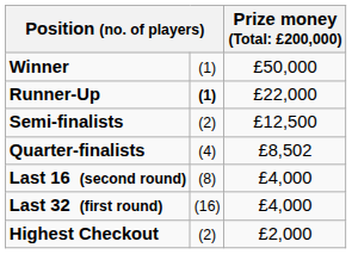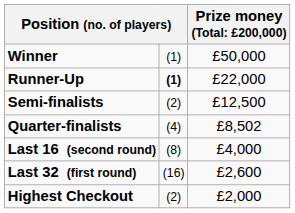 <table class="wikitable">
 <tr>
 <th colspan=2>Position <small>(no. of players)</small></th>
 <th>Prize money<br><small>(Total: £200,000)</small></th>
 </tr>
 <tr>
 <td><strong>Winner</strong></td>
 <td align=center><small>(1)</small></td>
 <td align=center>£50,000</td>
 </tr>
 <tr>
 <td><strong>Runner-Up</strong></td>
 <td align=center><strong><small>(1)</small></strong></td>
 <td align=center>£22,000</td>
 </tr>
 <tr>
 <td><strong>Semi-finalists</strong></td>
 <td align=center><small>(2)</small></td>
 <td align=center>£12,500</td>
 </tr>
 <tr>
 <td><strong>Quarter-finalists</strong></td>
 <td align=center><small>(4)</small></td>
 <td align=center>£8,502</td>
 </tr>
 <tr>
 <td><strong>Last 16  <small>(second round)</small></strong></td>
 <td align=center><small>(8)</small></td>
 <td align=center>£4,000</td>
 </tr>
 <tr>
 <td><strong>Last 32  <small>(first round)</small></strong></td>
 <td align=center><small>(16)</small></td>
-<td align=center>£4,000</td>
+<td align=center>£2,600</td>
 </tr>
 <tr>
 <td><strong>Highest Checkout</strong></td>
 <td align=center><small>(2)</small></td>
 <td align=center>£2,000</td>
 </tr>
 </table>
